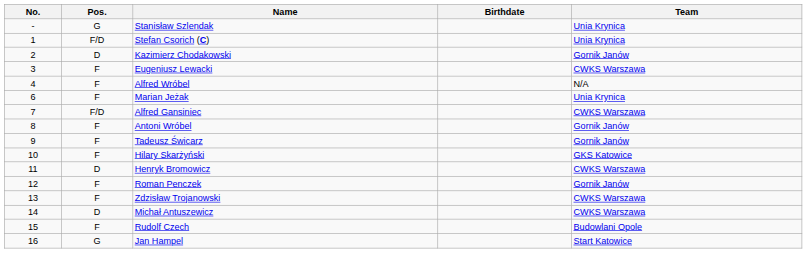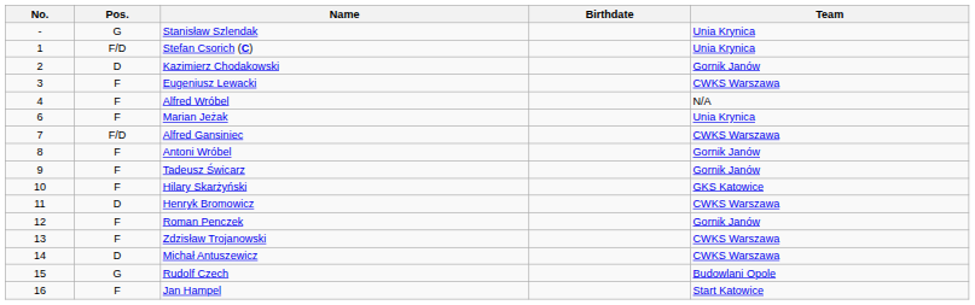 <table class="wikitable sortable" width="80%" style="font-size: 90%; text-align: center;">
 <tr>
 <th>No.</th>
 <th>Pos.</th>
 <th>Name</th>
 <th>Birthdate</th>
 <th>Team</th>
 </tr>
 <tr>
 <td>-</td>
 <td>G</td>
 <td style="text-align:left;"><a href='#'>Stanisław Szlendak</a></td>
 <td style="text-align:right;"></td>
 <td style="text-align:left;"> <a href='#'>Unia Krynica</a></td>
 </tr>
 <tr>
 <td>1</td>
 <td>F/D</td>
 <td style="text-align:left;"><a href='#'>Stefan Csorich</a> (<strong><a href='#'>C</a></strong>)</td>
 <td style="text-align:right;"></td>
 <td style="text-align:left;"> <a href='#'>Unia Krynica</a></td>
 </tr>
 <tr>
 <td>2</td>
 <td>D</td>
 <td style="text-align:left;"><a href='#'>Kazimierz Chodakowski</a></td>
 <td style="text-align:right;"></td>
 <td style="text-align:left;"> <a href='#'>Gornik Janów</a></td>
 </tr>
 <tr>
 <td>3</td>
 <td>F</td>
 <td style="text-align:left;"><a href='#'>Eugeniusz Lewacki</a></td>
 <td style="text-align:right;"></td>
 <td style="text-align:left;"> <a href='#'>CWKS Warszawa</a></td>
 </tr>
 <tr>
 <td>4</td>
 <td>F</td>
 <td style="text-align:left;"><a href='#'>Alfred Wróbel</a></td>
 <td style="text-align:right;"></td>
 <td style="text-align:left;">N/A</td>
 </tr>
 <tr>
 <td>6</td>
 <td>F</td>
 <td style="text-align:left;"><a href='#'>Marian Jeżak</a></td>
 <td style="text-align:right;"></td>
 <td style="text-align:left;"> <a href='#'>Unia Krynica</a></td>
 </tr>
 <tr>
 <td>7</td>
 <td>F/D</td>
 <td style="text-align:left;"><a href='#'>Alfred Gansiniec</a></td>
 <td style="text-align:right;"></td>
 <td style="text-align:left;"> <a href='#'>CWKS Warszawa</a></td>
 </tr>
 <tr>
 <td>8</td>
 <td>F</td>
 <td style="text-align:left;"><a href='#'>Antoni Wróbel</a></td>
 <td style="text-align:right;"></td>
 <td style="text-align:left;"> <a href='#'>Gornik Janów</a></td>
 </tr>
 <tr>
 <td>9</td>
 <td>F</td>
 <td style="text-align:left;"><a href='#'>Tadeusz Świcarz</a></td>
 <td style="text-align:right;"></td>
 <td style="text-align:left;"> <a href='#'>Gornik Janów</a></td>
 </tr>
 <tr>
 <td>10</td>
 <td>F</td>
 <td style="text-align:left;"><a href='#'>Hilary Skarżyński</a></td>
 <td style="text-align:right;"></td>
 <td style="text-align:left;"> <a href='#'>GKS Katowice</a></td>
 </tr>
 <tr>
 <td>11</td>
 <td>D</td>
 <td style="text-align:left;"><a href='#'>Henryk Bromowicz</a></td>
 <td style="text-align:right;"></td>
 <td style="text-align:left;"> <a href='#'>CWKS Warszawa</a></td>
 </tr>
 <tr>
 <td>12</td>
 <td>F</td>
 <td style="text-align:left;"><a href='#'>Roman Penczek</a></td>
 <td style="text-align:right;"></td>
 <td style="text-align:left;"> <a href='#'>Gornik Janów</a></td>
 </tr>
 <tr>
 <td>13</td>
 <td>F</td>
 <td style="text-align:left;"><a href='#'>Zdzisław Trojanowski</a></td>
 <td style="text-align:right;"></td>
 <td style="text-align:left;"> <a href='#'>CWKS Warszawa</a></td>
 </tr>
 <tr>
 <td>14</td>
 <td>D</td>
 <td style="text-align:left;"><a href='#'>Michał Antuszewicz</a></td>
 <td style="text-align:right;"></td>
 <td style="text-align:left;"> <a href='#'>CWKS Warszawa</a></td>
 </tr>
 <tr>
 <td>15</td>
-<td>F</td>
+<td>G</td>
 <td style="text-align:left;"><a href='#'>Rudolf Czech</a></td>
 <td style="text-align:right;"></td>
 <td style="text-align:left;"> <a href='#'>Budowlani Opole</a></td>
 </tr>
 <tr>
 <td>16</td>
-<td>G</td>
+<td>F</td>
 <td style="text-align:left;"><a href='#'>Jan Hampel</a></td>
 <td style="text-align:right;"></td>
 <td style="text-align:left;"> <a href='#'>Start Katowice</a></td>
 </tr>
 </table>
